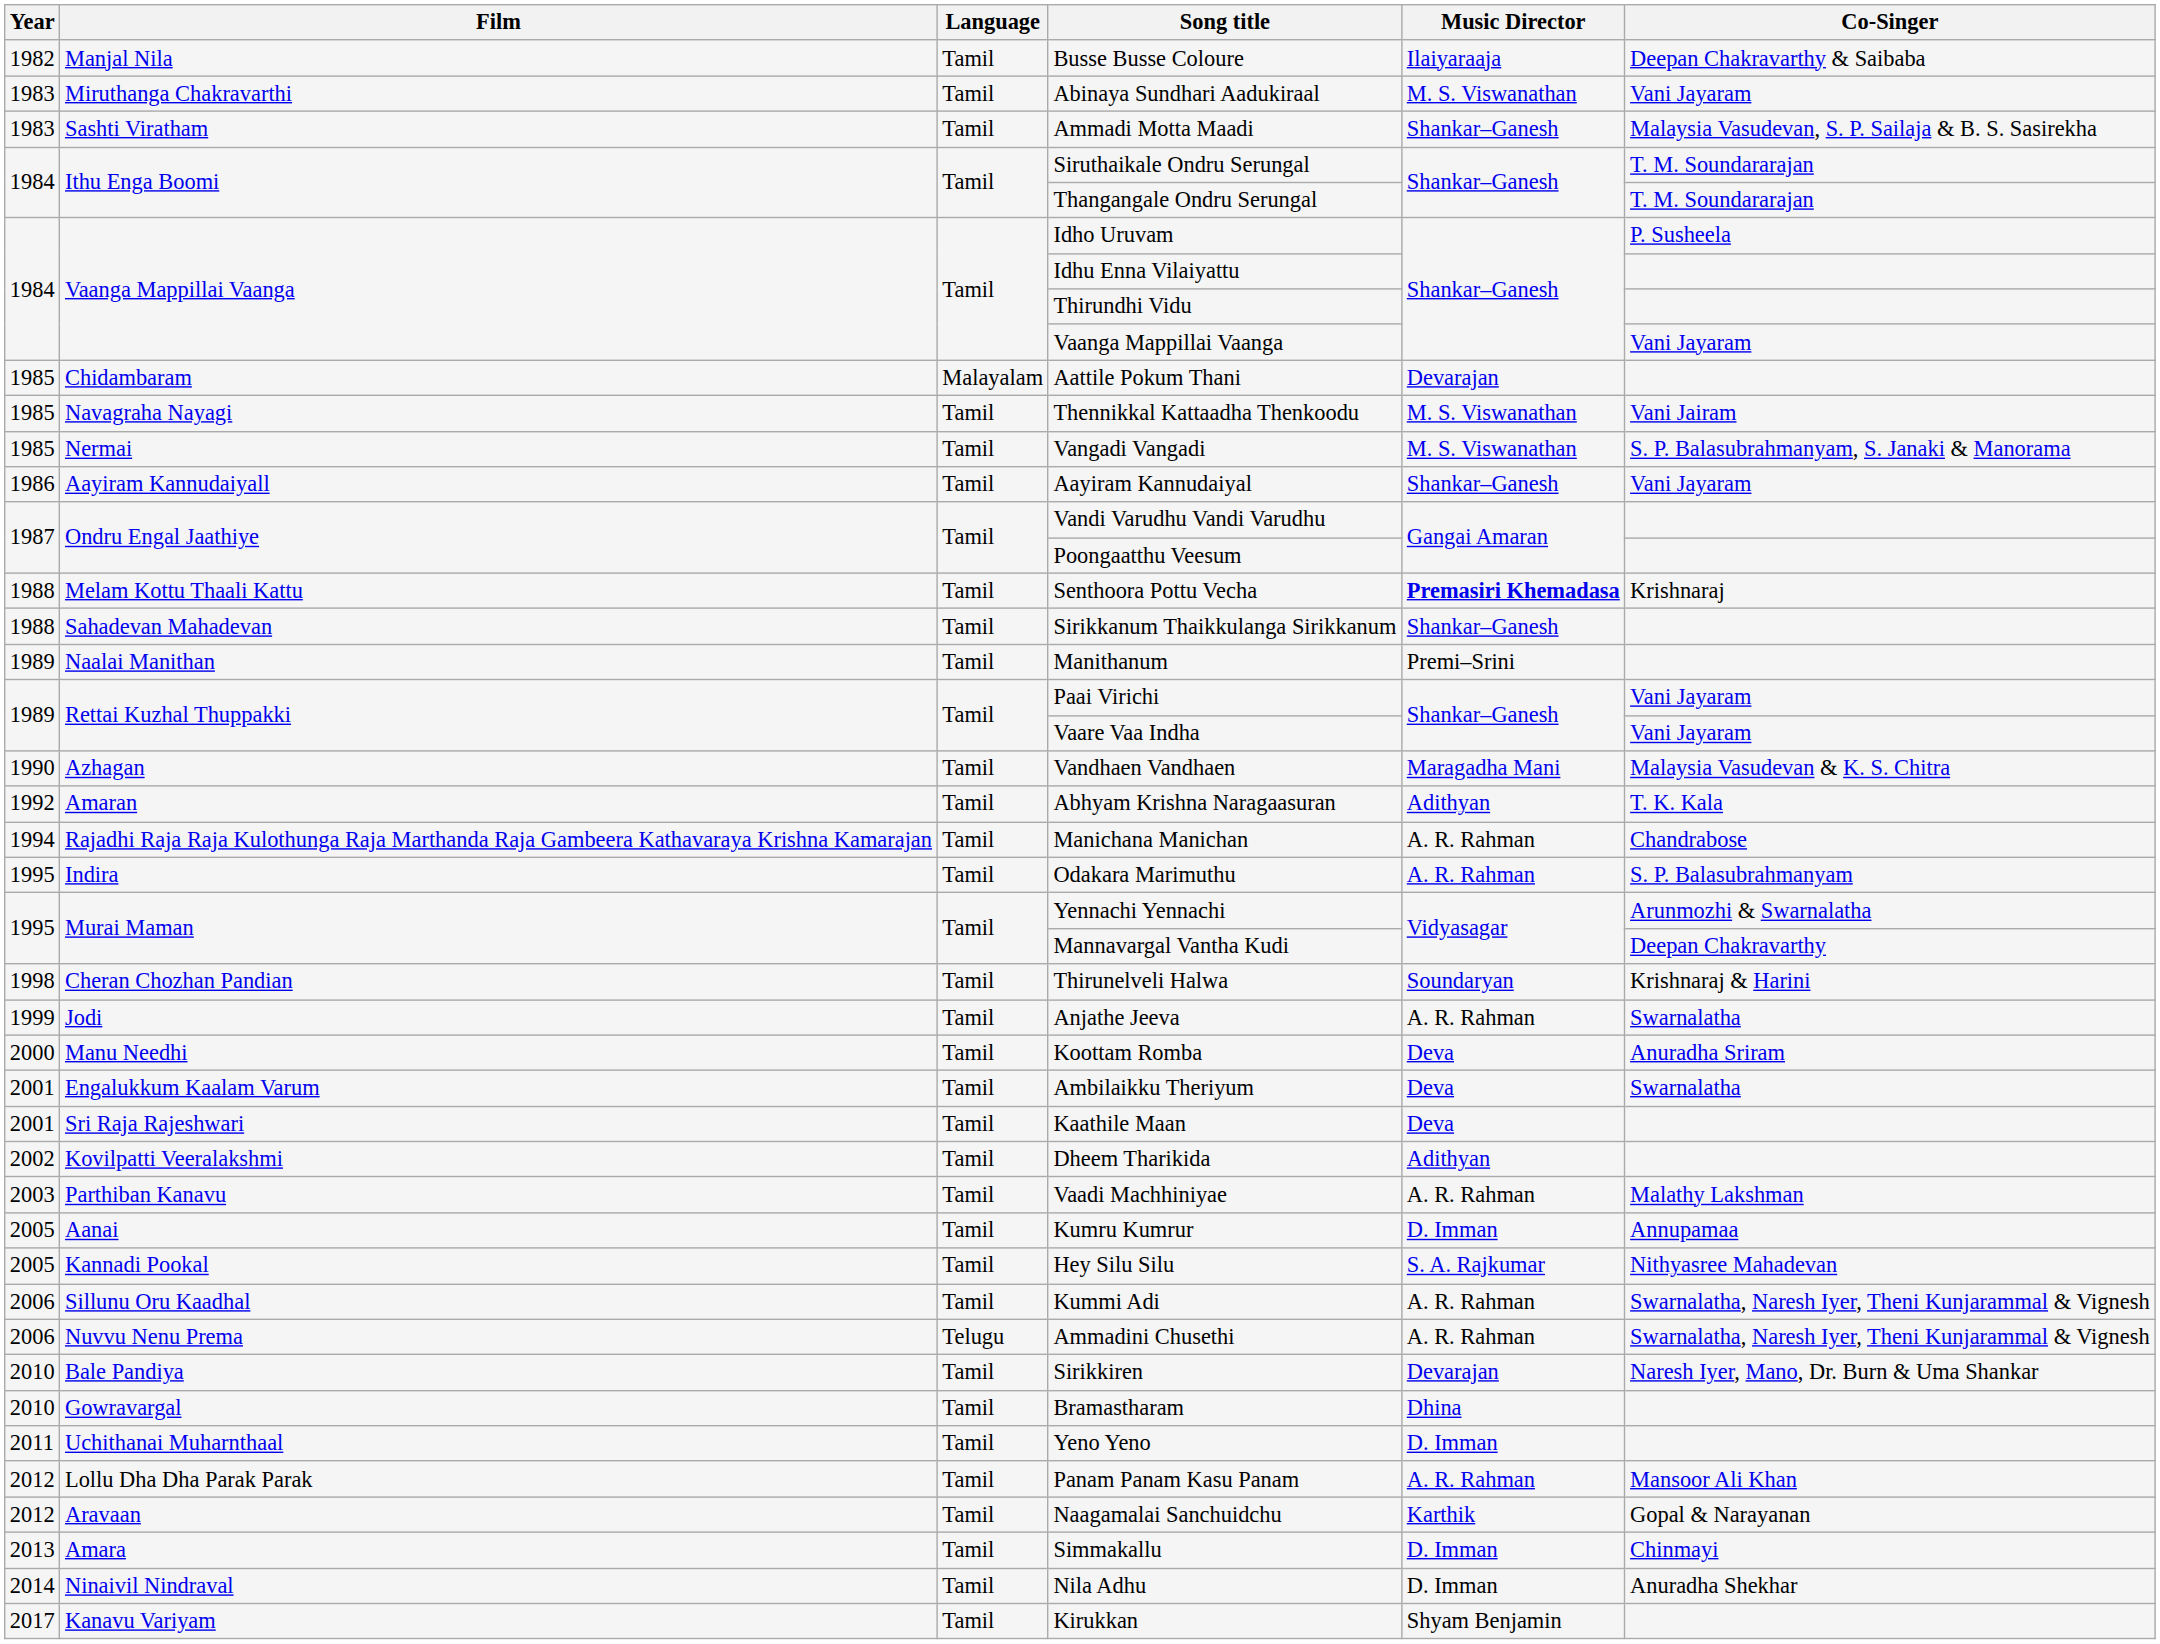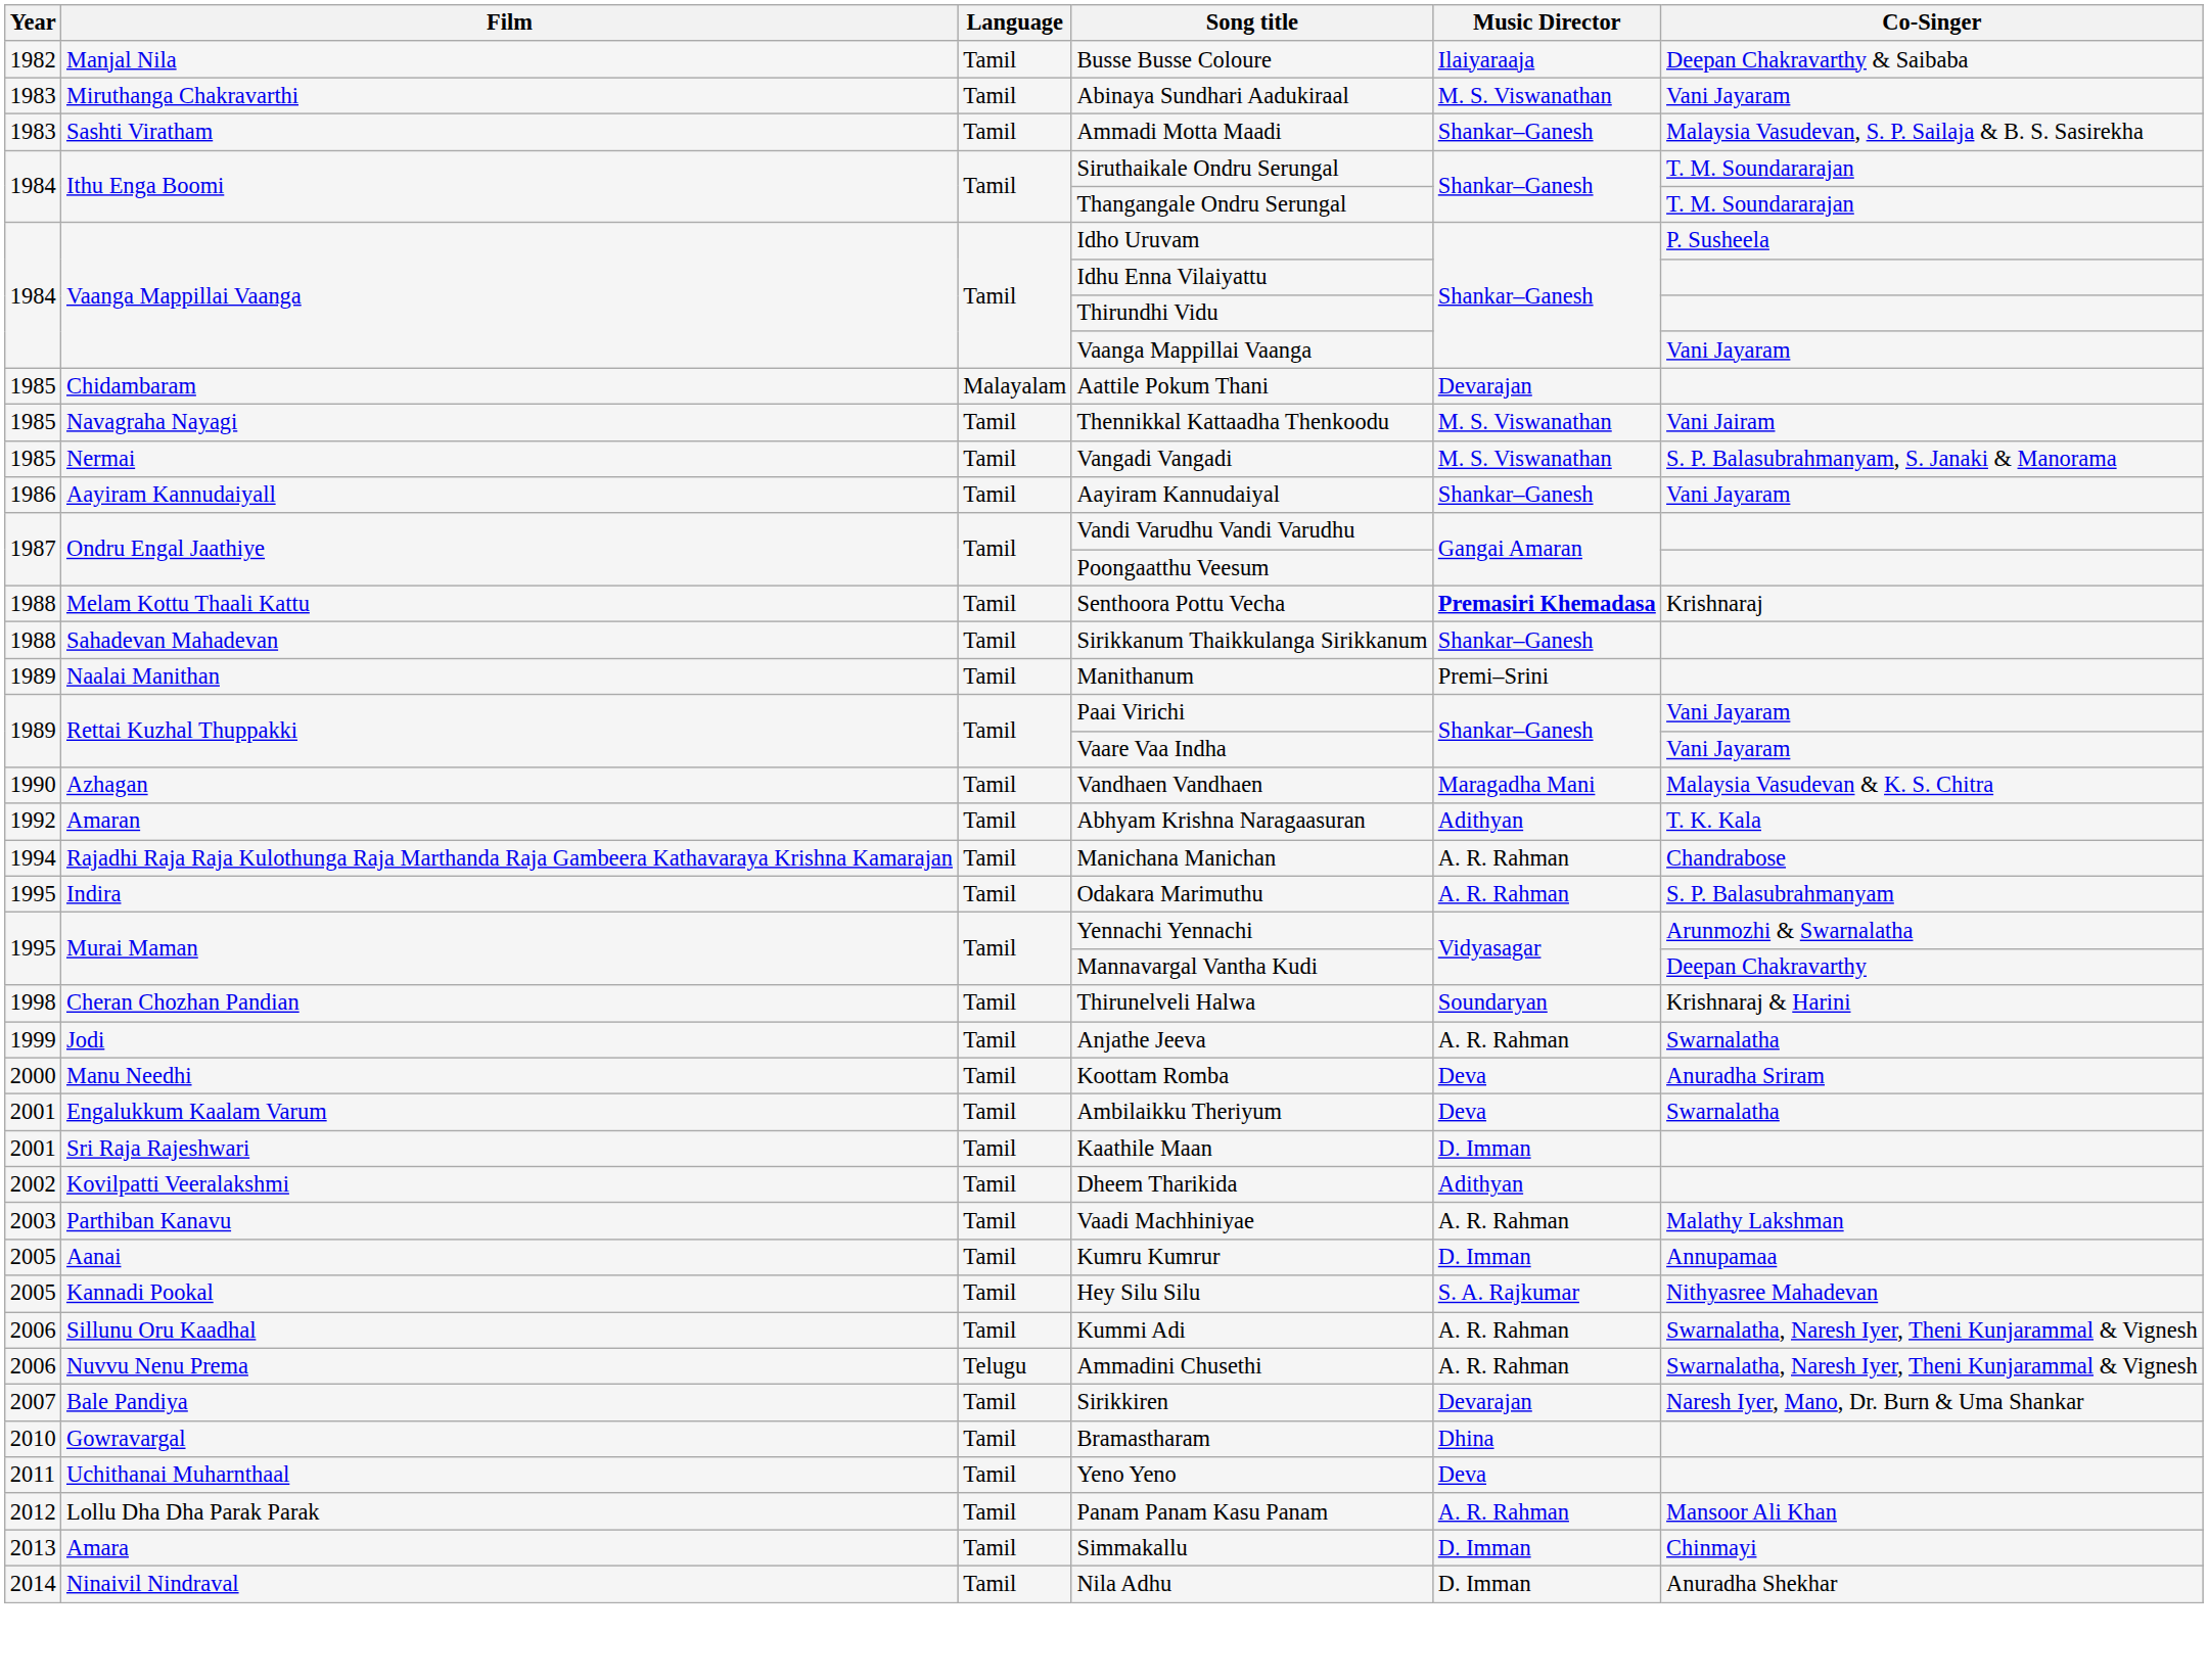 <table class="wikitable sortable" style="background:#f5f5f5;">
 <tr>
 <th>Year</th>
 <th>Film</th>
 <th>Language</th>
 <th>Song title</th>
 <th>Music Director</th>
 <th>Co-Singer</th>
 </tr>
 <tr>
 <td>1982</td>
 <td><a href='#'>Manjal Nila</a></td>
 <td>Tamil</td>
 <td>Busse Busse Coloure</td>
 <td><a href='#'>Ilaiyaraaja</a></td>
 <td><a href='#'>Deepan Chakravarthy</a> & Saibaba</td>
 </tr>
 <tr>
 <td>1983</td>
 <td><a href='#'>Miruthanga Chakravarthi</a></td>
 <td>Tamil</td>
 <td>Abinaya Sundhari Aadukiraal</td>
 <td><a href='#'>M. S. Viswanathan</a></td>
 <td><a href='#'>Vani Jayaram</a></td>
 </tr>
 <tr>
 <td>1983</td>
 <td><a href='#'>Sashti Viratham</a></td>
 <td>Tamil</td>
 <td>Ammadi Motta Maadi</td>
 <td><a href='#'>Shankar–Ganesh</a></td>
 <td><a href='#'>Malaysia Vasudevan</a>, <a href='#'>S. P. Sailaja</a> & B. S. Sasirekha</td>
 </tr>
 <tr>
 <td rowspan=2>1984</td>
 <td rowspan=2><a href='#'>Ithu Enga Boomi</a></td>
 <td rowspan=2>Tamil</td>
 <td>Siruthaikale Ondru Serungal</td>
 <td rowspan=2><a href='#'>Shankar–Ganesh</a></td>
 <td><a href='#'>T. M. Soundararajan</a></td>
 </tr>
 <tr>
 <td>Thangangale Ondru Serungal</td>
 <td><a href='#'>T. M. Soundararajan</a></td>
 </tr>
 <tr>
 <td rowspan=4>1984</td>
 <td rowspan=4><a href='#'>Vaanga Mappillai Vaanga</a></td>
 <td rowspan=4>Tamil</td>
 <td>Idho Uruvam</td>
 <td rowspan=4><a href='#'>Shankar–Ganesh</a></td>
 <td><a href='#'>P. Susheela</a></td>
 </tr>
 <tr>
 <td>Idhu Enna Vilaiyattu</td>
 <td></td>
 </tr>
 <tr>
 <td>Thirundhi Vidu</td>
 <td></td>
 </tr>
 <tr>
 <td>Vaanga Mappillai Vaanga</td>
 <td><a href='#'>Vani Jayaram</a></td>
 </tr>
 <tr>
 <td>1985</td>
 <td><a href='#'>Chidambaram</a></td>
 <td>Malayalam</td>
 <td>Aattile Pokum Thani</td>
 <td><a href='#'>Devarajan</a></td>
 <td></td>
 </tr>
 <tr>
 <td>1985</td>
 <td><a href='#'>Navagraha Nayagi</a></td>
 <td>Tamil</td>
 <td>Thennikkal Kattaadha Thenkoodu</td>
 <td><a href='#'>M. S. Viswanathan</a></td>
 <td><a href='#'>Vani Jairam</a></td>
 </tr>
 <tr>
 <td>1985</td>
 <td><a href='#'>Nermai</a></td>
 <td>Tamil</td>
 <td>Vangadi Vangadi</td>
 <td><a href='#'>M. S. Viswanathan</a></td>
 <td><a href='#'>S. P. Balasubrahmanyam</a>, <a href='#'>S. Janaki</a> & <a href='#'>Manorama</a></td>
 </tr>
 <tr>
 <td>1986</td>
 <td><a href='#'>Aayiram Kannudaiyall</a></td>
 <td>Tamil</td>
 <td>Aayiram Kannudaiyal</td>
 <td><a href='#'>Shankar–Ganesh</a></td>
 <td><a href='#'>Vani Jayaram</a></td>
 </tr>
 <tr>
 <td rowspan=2>1987</td>
 <td rowspan=2><a href='#'>Ondru Engal Jaathiye</a></td>
 <td rowspan=2>Tamil</td>
 <td>Vandi Varudhu Vandi Varudhu</td>
 <td rowspan=2><a href='#'>Gangai Amaran</a></td>
 <td></td>
 </tr>
 <tr>
 <td>Poongaatthu Veesum</td>
 <td></td>
 </tr>
 <tr>
 <td>1988</td>
 <td><a href='#'>Melam Kottu Thaali Kattu</a></td>
 <td>Tamil</td>
 <td>Senthoora Pottu Vecha</td>
 <td><strong><a href='#'>Premasiri Khemadasa</a></strong></td>
 <td>Krishnaraj</td>
 </tr>
 <tr>
 <td>1988</td>
 <td><a href='#'>Sahadevan Mahadevan</a></td>
 <td>Tamil</td>
 <td>Sirikkanum Thaikkulanga Sirikkanum</td>
 <td><a href='#'>Shankar–Ganesh</a></td>
 <td></td>
 </tr>
 <tr>
 <td>1989</td>
 <td><a href='#'>Naalai Manithan</a></td>
 <td>Tamil</td>
 <td>Manithanum</td>
 <td>Premi–Srini</td>
 <td></td>
 </tr>
 <tr>
 <td rowspan=2>1989</td>
 <td rowspan=2><a href='#'>Rettai Kuzhal Thuppakki</a></td>
 <td rowspan=2>Tamil</td>
 <td>Paai Virichi</td>
 <td rowspan=2><a href='#'>Shankar–Ganesh</a></td>
 <td><a href='#'>Vani Jayaram</a></td>
 </tr>
 <tr>
 <td>Vaare Vaa Indha</td>
 <td><a href='#'>Vani Jayaram</a></td>
 </tr>
 <tr>
 <td>1990</td>
 <td><a href='#'>Azhagan</a></td>
 <td>Tamil</td>
 <td>Vandhaen Vandhaen</td>
 <td><a href='#'>Maragadha Mani</a></td>
 <td><a href='#'>Malaysia Vasudevan</a> & <a href='#'>K. S. Chitra</a></td>
 </tr>
 <tr>
 <td>1992</td>
 <td><a href='#'>Amaran</a></td>
 <td>Tamil</td>
 <td>Abhyam Krishna Naragaasuran</td>
 <td><a href='#'>Adithyan</a></td>
 <td><a href='#'>T. K. Kala</a></td>
 </tr>
 <tr>
 <td>1994</td>
 <td><a href='#'>Rajadhi Raja Raja Kulothunga Raja Marthanda Raja Gambeera Kathavaraya Krishna Kamarajan</a></td>
 <td>Tamil</td>
 <td>Manichana Manichan</td>
 <td>A. R. Rahman</td>
 <td><a href='#'>Chandrabose</a></td>
 </tr>
 <tr>
 <td>1995</td>
 <td><a href='#'>Indira</a></td>
 <td>Tamil</td>
 <td>Odakara Marimuthu</td>
 <td><a href='#'>A. R. Rahman</a></td>
 <td><a href='#'>S. P. Balasubrahmanyam</a></td>
 </tr>
 <tr>
 <td rowspan=2>1995</td>
 <td rowspan=2><a href='#'>Murai Maman</a></td>
 <td rowspan=2>Tamil</td>
 <td>Yennachi Yennachi</td>
 <td rowspan=2><a href='#'>Vidyasagar</a></td>
 <td><a href='#'>Arunmozhi</a> & <a href='#'>Swarnalatha</a></td>
 </tr>
 <tr>
 <td>Mannavargal Vantha Kudi</td>
 <td><a href='#'>Deepan Chakravarthy</a></td>
 </tr>
 <tr>
 <td>1998</td>
 <td><a href='#'>Cheran Chozhan Pandian</a></td>
 <td>Tamil</td>
 <td>Thirunelveli Halwa</td>
 <td><a href='#'>Soundaryan</a></td>
 <td>Krishnaraj & <a href='#'>Harini</a></td>
 </tr>
 <tr>
 <td>1999</td>
 <td><a href='#'>Jodi</a></td>
 <td>Tamil</td>
 <td>Anjathe Jeeva</td>
 <td>A. R. Rahman</td>
 <td><a href='#'>Swarnalatha</a></td>
 </tr>
 <tr>
 <td>2000</td>
 <td><a href='#'>Manu Needhi</a></td>
 <td>Tamil</td>
 <td>Koottam Romba</td>
 <td><a href='#'>Deva</a></td>
 <td><a href='#'>Anuradha Sriram</a></td>
 </tr>
 <tr>
 <td>2001</td>
 <td><a href='#'>Engalukkum Kaalam Varum</a></td>
 <td>Tamil</td>
 <td>Ambilaikku Theriyum</td>
 <td><a href='#'>Deva</a></td>
 <td><a href='#'>Swarnalatha</a></td>
 </tr>
 <tr>
 <td>2001</td>
 <td><a href='#'>Sri Raja Rajeshwari</a></td>
 <td>Tamil</td>
 <td>Kaathile Maan</td>
-<td><a href='#'>Deva</a></td>
+<td><a href='#'>D. Imman</a></td>
 <td></td>
 </tr>
 <tr>
 <td>2002</td>
 <td><a href='#'>Kovilpatti Veeralakshmi</a></td>
 <td>Tamil</td>
 <td>Dheem Tharikida</td>
 <td><a href='#'>Adithyan</a></td>
 <td></td>
 </tr>
 <tr>
 <td>2003</td>
 <td><a href='#'>Parthiban Kanavu</a></td>
 <td>Tamil</td>
 <td>Vaadi Machhiniyae</td>
 <td>A. R. Rahman</td>
 <td><a href='#'>Malathy Lakshman</a></td>
 </tr>
 <tr>
 <td>2005</td>
 <td><a href='#'>Aanai</a></td>
 <td>Tamil</td>
 <td>Kumru Kumrur</td>
 <td><a href='#'>D. Imman</a></td>
 <td><a href='#'>Annupamaa</a></td>
 </tr>
 <tr>
 <td>2005</td>
 <td><a href='#'>Kannadi Pookal</a></td>
 <td>Tamil</td>
 <td>Hey Silu Silu</td>
 <td><a href='#'>S. A. Rajkumar</a></td>
 <td><a href='#'>Nithyasree Mahadevan</a></td>
 </tr>
 <tr>
 <td>2006</td>
 <td><a href='#'>Sillunu Oru Kaadhal</a></td>
 <td>Tamil</td>
 <td>Kummi Adi</td>
 <td>A. R. Rahman</td>
 <td><a href='#'>Swarnalatha</a>, <a href='#'>Naresh Iyer</a>, <a href='#'>Theni Kunjarammal</a> & Vignesh</td>
 </tr>
 <tr>
 <td>2006</td>
 <td><a href='#'>Nuvvu Nenu Prema</a></td>
 <td>Telugu</td>
 <td>Ammadini Chusethi</td>
 <td>A. R. Rahman</td>
 <td><a href='#'>Swarnalatha</a>, <a href='#'>Naresh Iyer</a>, <a href='#'>Theni Kunjarammal</a> & Vignesh</td>
 </tr>
 <tr>
-<td>2010</td>
+<td>2007</td>
 <td><a href='#'>Bale Pandiya</a></td>
 <td>Tamil</td>
 <td>Sirikkiren</td>
 <td><a href='#'>Devarajan</a></td>
 <td><a href='#'>Naresh Iyer</a>, <a href='#'>Mano</a>, Dr. Burn & Uma Shankar</td>
 </tr>
 <tr>
 <td>2010</td>
 <td><a href='#'>Gowravargal</a></td>
 <td>Tamil</td>
 <td>Bramastharam</td>
 <td><a href='#'>Dhina</a></td>
 <td></td>
 </tr>
 <tr>
 <td>2011</td>
 <td><a href='#'>Uchithanai Muharnthaal</a></td>
 <td>Tamil</td>
 <td>Yeno Yeno</td>
-<td><a href='#'>D. Imman</a></td>
+<td><a href='#'>Deva</a></td>
 <td></td>
 </tr>
 <tr>
 <td>2012</td>
 <td>Lollu Dha Dha Parak Parak</td>
 <td>Tamil</td>
 <td>Panam Panam Kasu Panam</td>
 <td><a href='#'>A. R. Rahman</a></td>
 <td><a href='#'>Mansoor Ali Khan</a></td>
-</tr>
-<tr>
-<td>2012</td>
-<td><a href='#'>Aravaan</a></td>
-<td>Tamil</td>
-<td>Naagamalai Sanchuidchu</td>
-<td><a href='#'>Karthik</a></td>
-<td>Gopal & Narayanan</td>
 </tr>
 <tr>
 <td>2013</td>
 <td><a href='#'>Amara</a></td>
 <td>Tamil</td>
 <td>Simmakallu</td>
 <td><a href='#'>D. Imman</a></td>
 <td><a href='#'>Chinmayi</a></td>
 </tr>
 <tr>
 <td>2014</td>
 <td><a href='#'>Ninaivil Nindraval</a></td>
 <td>Tamil</td>
 <td>Nila Adhu</td>
 <td>D. Imman</td>
 <td>Anuradha Shekhar</td>
 </tr>
-<tr>
-<td>2017</td>
-<td><a href='#'>Kanavu Variyam</a></td>
-<td>Tamil</td>
-<td>Kirukkan</td>
-<td>Shyam Benjamin</td>
-<td></td>
-</tr>
 </table>
